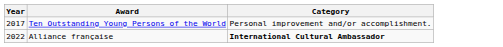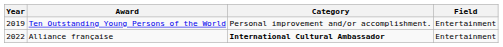 <table class="wikitable sortable">
 <tr>
 <th>Year</th>
 <th>Award</th>
 <th>Category</th>
+<th>Field</th>
 </tr>
 <tr>
-<td>2017</td>
+<td>2019</td>
 <td><a href='#'>Ten Outstanding Young Persons of the World</a></td>
 <td>Personal improvement and/or accomplishment.</td>
+<td>Entertainment</td>
 </tr>
 <tr>
 <td>2022</td>
 <td>Alliance française</td>
 <td><strong>International Cultural Ambassador</strong></td>
+<td>Entertainment</td>
 </tr>
 </table>
